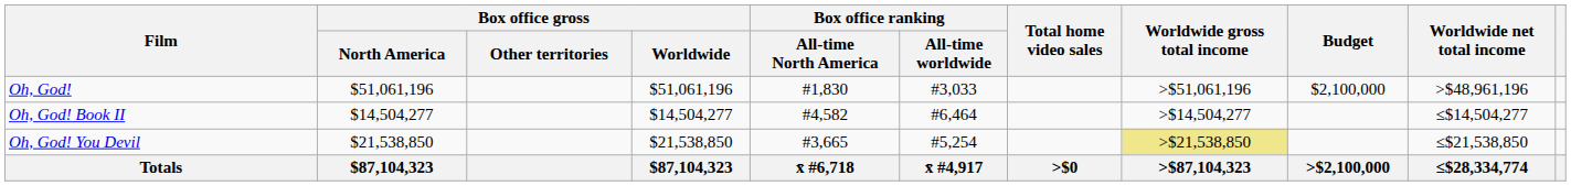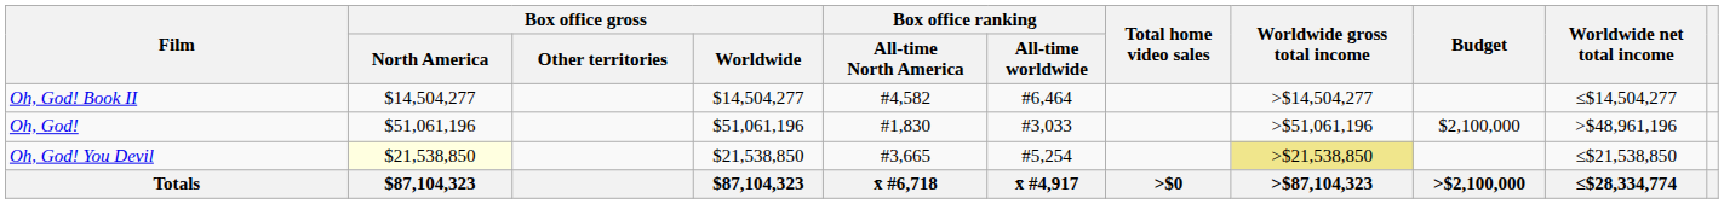 <table class="wikitable sortable" width=95% border="1" style="text-align: center;">
 <tr>
 <th rowspan="2" style="width:20%;">Film</th>
 <th colspan="3">Box office gross</th>
 <th colspan="2">Box office ranking</th>
 <th rowspan="2">Total home <br>video sales</th>
 <th rowspan="2">Worldwide gross<br>total income</th>
 <th rowspan="2">Budget</th>
 <th rowspan="2">Worldwide net<br>total income</th>
 <th rowspan="2"></th>
 </tr>
 <tr>
 <th>North America</th>
 <th>Other territories</th>
 <th>Worldwide</th>
 <th>All-time <br>North America</th>
 <th>All-time <br>worldwide</th>
 </tr>
 <tr>
+<td style="text-align: left;"><em><a href='#'>Oh, God! Book II</a></em></td>
+<td>$14,504,277</td>
+<td></td>
+<td>$14,504,277</td>
+<td>#4,582</td>
+<td>#6,464</td>
+<td></td>
+<td>>$14,504,277</td>
+<td></td>
+<td>≤$14,504,277</td>
+<td></td>
+</tr>
+<tr>
 <td style="text-align: left;"><em><a href='#'>Oh, God!</a></em></td>
 <td>$51,061,196</td>
 <td></td>
 <td>$51,061,196</td>
 <td>#1,830</td>
 <td>#3,033</td>
 <td></td>
 <td>>$51,061,196</td>
 <td>$2,100,000</td>
 <td>>$48,961,196</td>
 <td></td>
 </tr>
 <tr>
-<td style="text-align: left;"><em><a href='#'>Oh, God! Book II</a></em></td>
-<td>$14,504,277</td>
-<td></td>
-<td>$14,504,277</td>
-<td>#4,582</td>
-<td>#6,464</td>
-<td></td>
-<td>>$14,504,277</td>
-<td></td>
-<td>≤$14,504,277</td>
-<td></td>
-</tr>
-<tr>
 <td style="text-align: left;"><em><a href='#'>Oh, God! You Devil</a></em></td>
-<td>$21,538,850</td>
+<td style="background: lightyellow;">$21,538,850</td>
 <td></td>
 <td>$21,538,850</td>
 <td>#3,665</td>
 <td>#5,254</td>
 <td></td>
 <td style="background: khaki;">>$21,538,850</td>
 <td></td>
 <td>≤$21,538,850</td>
 <td></td>
 </tr>
 <tr>
 <th>Totals</th>
 <th>$87,104,323</th>
 <th></th>
 <th>$87,104,323</th>
 <th>x̄ #6,718</th>
 <th>x̄ #4,917</th>
 <th>>$0</th>
 <th>>$87,104,323</th>
 <th>>$2,100,000</th>
 <th>≤$28,334,774</th>
 <th></th>
 </tr>
 </table>
